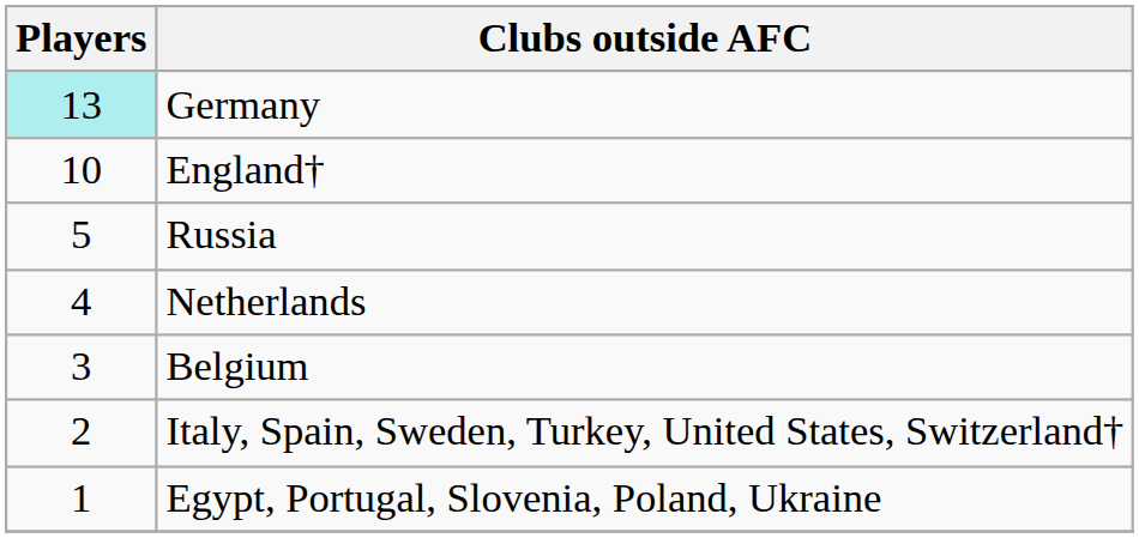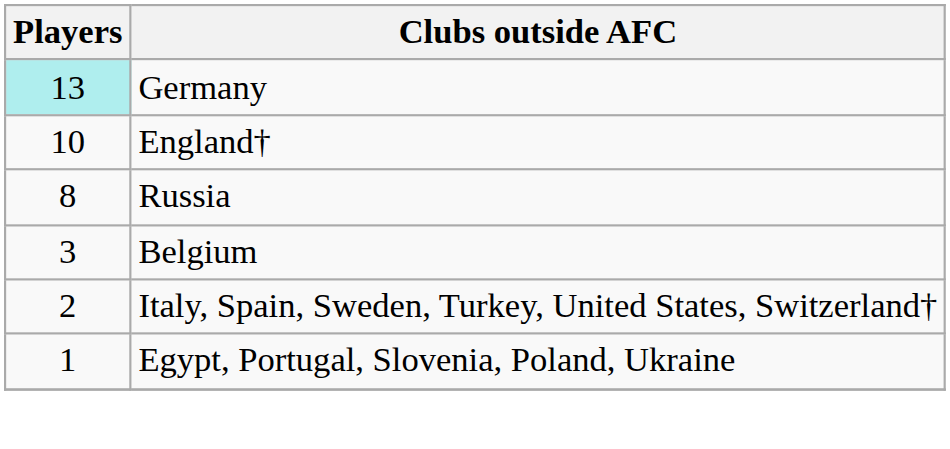 <table class="wikitable">
 <tr>
 <th>Players</th>
 <th>Clubs outside AFC</th>
 </tr>
 <tr>
 <td align="center" style="background: paleturquoise;">13</td>
 <td> Germany</td>
 </tr>
 <tr>
 <td align="center">10</td>
 <td> England†</td>
 </tr>
 <tr>
-<td align="center">5</td>
+<td align="center">8</td>
 <td> Russia</td>
-</tr>
-<tr>
-<td align="center">4</td>
-<td> Netherlands</td>
 </tr>
 <tr>
 <td align="center">3</td>
 <td> Belgium</td>
 </tr>
 <tr>
 <td align="center">2</td>
 <td> Italy,  Spain,  Sweden,  Turkey,  United States,  Switzerland†</td>
 </tr>
 <tr>
 <td align="center">1</td>
 <td> Egypt,  Portugal,  Slovenia,  Poland,  Ukraine</td>
 </tr>
 <tr>
 </tr>
 </table>
